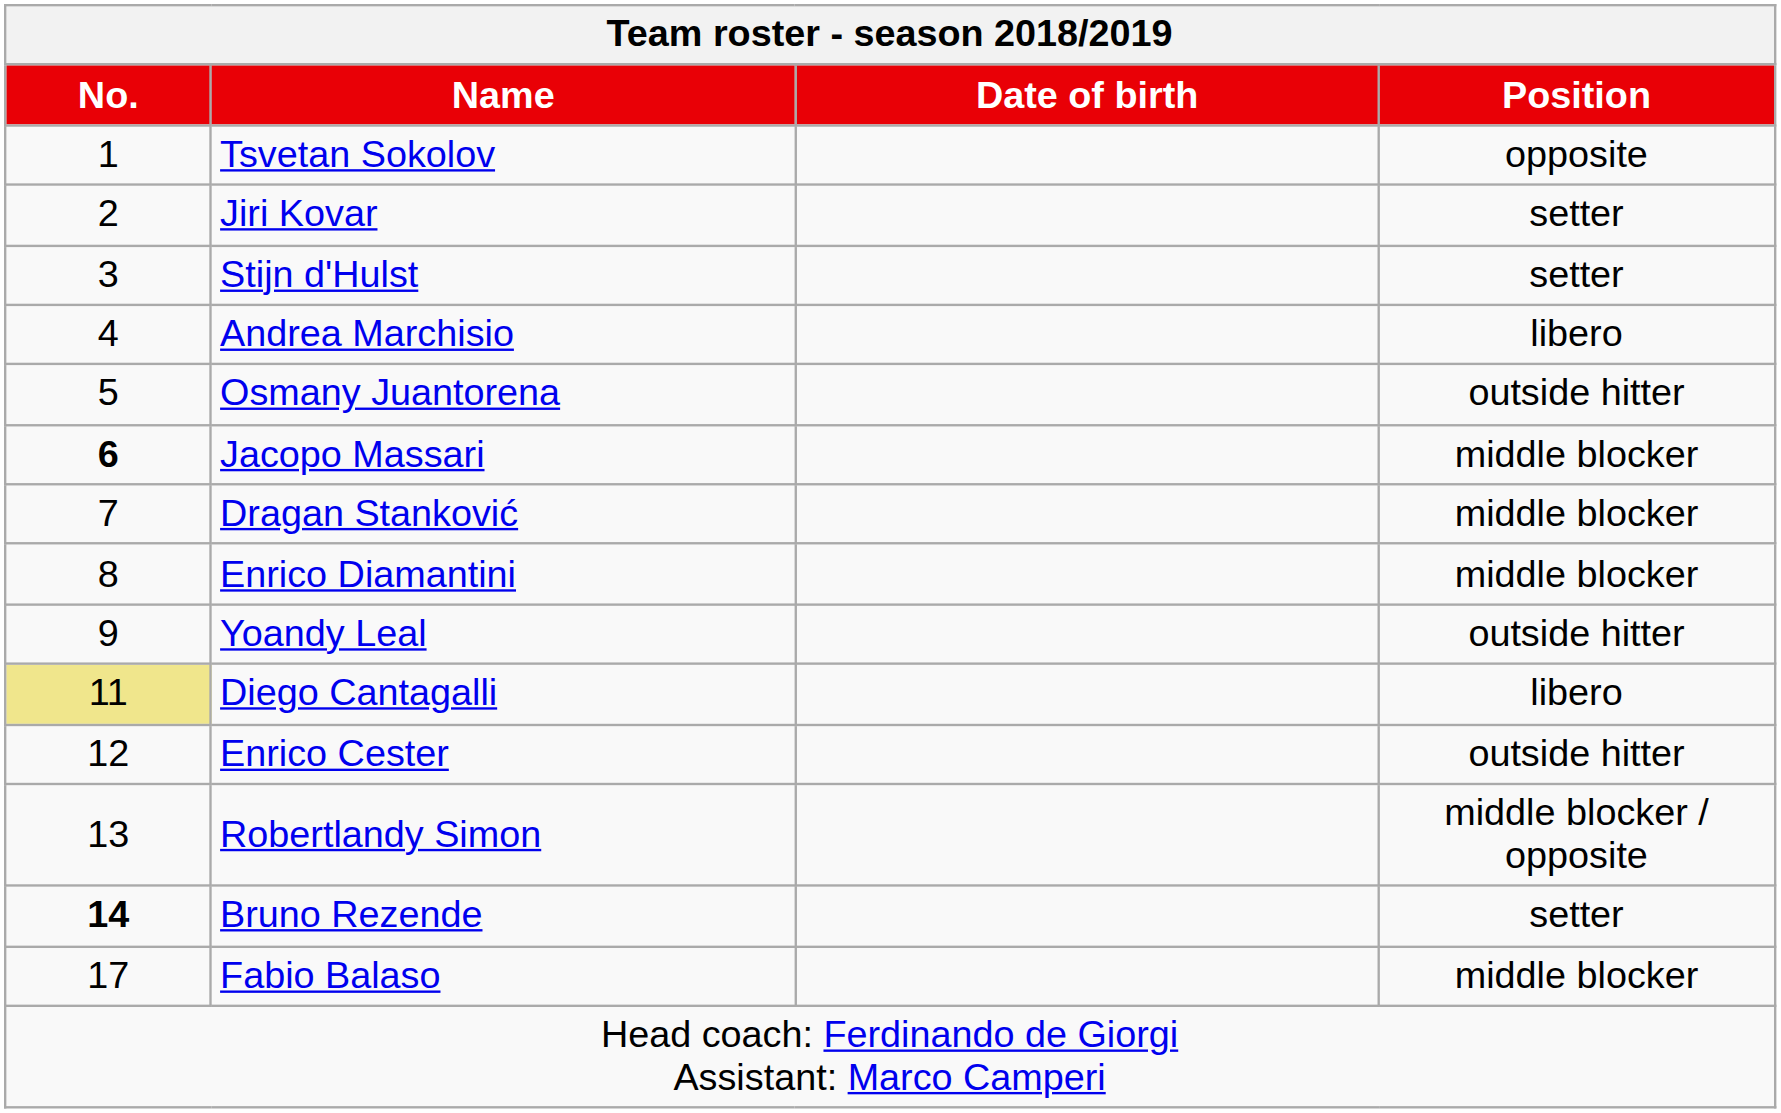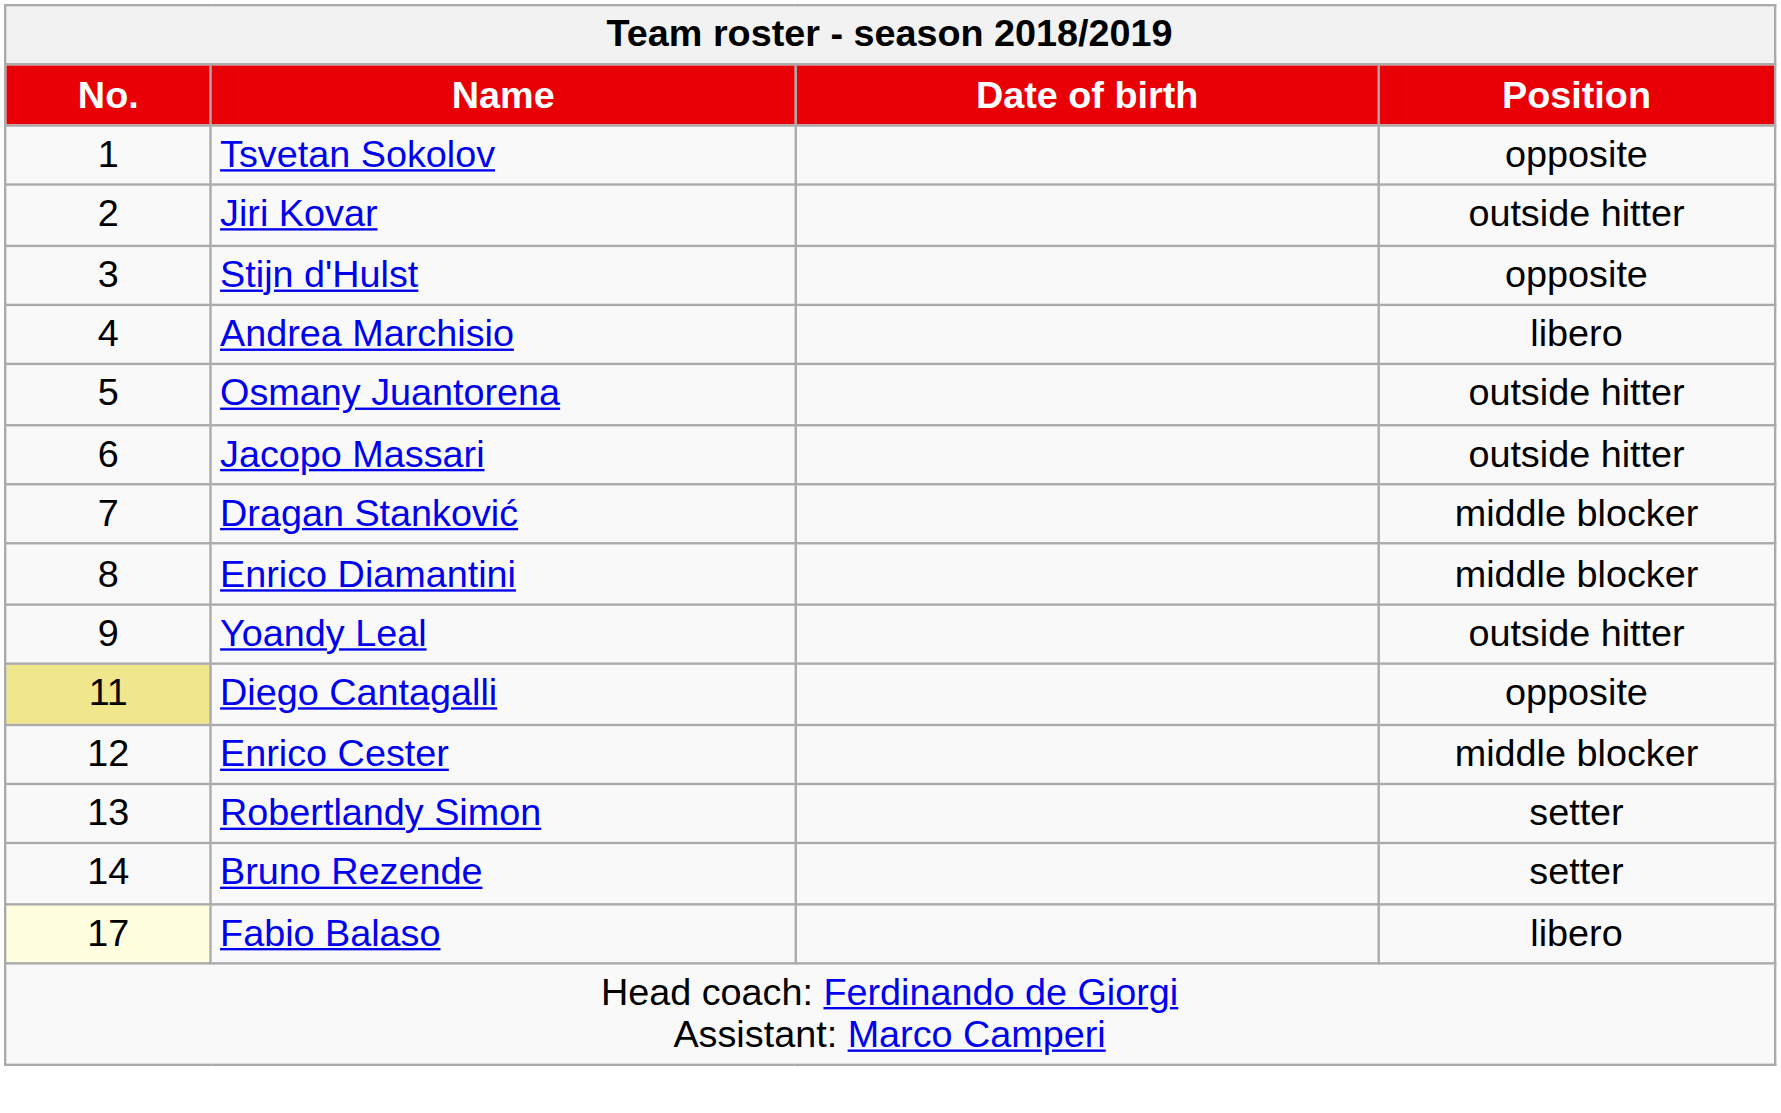 <table class="wikitable collapsible collapsed sortable" style="font-size:100%; text-align:center;">
 <tr>
 <th colspan=6>Team roster - season 2018/2019</th>
 </tr>
 <tr>
 <th style="width:5em; color:#FFFFFF; background-color:#E90006">No.</th>
 <th style="width:15em; color:#FFFFFF; background-color:#E90006">Name</th>
 <th style="width:15em; color:#FFFFFF; background-color:#E90006">Date of birth</th>
 <th style="width:10em; color:#FFFFFF; background-color:#E90006">Position</th>
 </tr>
 <tr>
 <td>1</td>
 <td align="left"> <a href='#'>Tsvetan Sokolov</a></td>
 <td align="right"></td>
 <td>opposite</td>
 </tr>
 <tr>
 <td>2</td>
 <td align="left"> <a href='#'>Jiri Kovar</a></td>
 <td align="right"></td>
-<td>setter</td>
+<td>outside hitter</td>
 </tr>
 <tr>
 <td>3</td>
 <td align="left"> <a href='#'>Stijn d'Hulst</a></td>
 <td align="right"></td>
-<td>setter</td>
+<td>opposite</td>
 </tr>
 <tr>
 <td>4</td>
 <td align="left"> <a href='#'>Andrea Marchisio</a></td>
 <td align="right"></td>
 <td>libero</td>
 </tr>
 <tr>
 <td>5</td>
 <td align="left"> <a href='#'>Osmany Juantorena</a></td>
 <td align="right"></td>
 <td>outside hitter</td>
 </tr>
 <tr>
-<td><strong>6</strong></td>
+<td>6</td>
 <td align="left"> <a href='#'>Jacopo Massari</a></td>
 <td align="right"></td>
-<td>middle blocker</td>
+<td>outside hitter</td>
 </tr>
 <tr>
 <td>7</td>
 <td align="left"> <a href='#'>Dragan Stanković</a></td>
 <td align="right"></td>
 <td>middle blocker</td>
 </tr>
 <tr>
 <td>8</td>
 <td align="left"> <a href='#'>Enrico Diamantini</a></td>
 <td align="right"></td>
 <td>middle blocker</td>
 </tr>
 <tr>
 <td>9</td>
 <td align="left"> <a href='#'>Yoandy Leal</a></td>
 <td align="right"></td>
 <td>outside hitter</td>
 </tr>
 <tr>
 <td style="background: khaki;">11</td>
 <td align="left"> <a href='#'>Diego Cantagalli</a></td>
 <td align="right"></td>
-<td>libero</td>
+<td>opposite</td>
 </tr>
 <tr>
 <td>12</td>
 <td align="left"> <a href='#'>Enrico Cester</a></td>
 <td align="right"></td>
-<td>outside hitter</td>
+<td>middle blocker</td>
 </tr>
 <tr>
 <td>13</td>
 <td align="left"> <a href='#'>Robertlandy Simon</a></td>
 <td align="right"></td>
-<td>middle blocker / opposite</td>
+<td>setter</td>
 </tr>
 <tr>
-<td><strong>14</strong></td>
+<td>14</td>
 <td align="left"> <a href='#'>Bruno Rezende</a></td>
 <td align="right"></td>
 <td>setter</td>
 </tr>
 <tr>
-<td>17</td>
+<td style="background: lightyellow;">17</td>
 <td align="left"> <a href='#'>Fabio Balaso</a></td>
 <td align="right"></td>
-<td>middle blocker</td>
+<td>libero</td>
 </tr>
 <tr>
 <td colspan="4">Head coach: <a href='#'>Ferdinando de Giorgi</a><br>Assistant: <a href='#'>Marco Camperi</a></td>
 </tr>
 </table>
